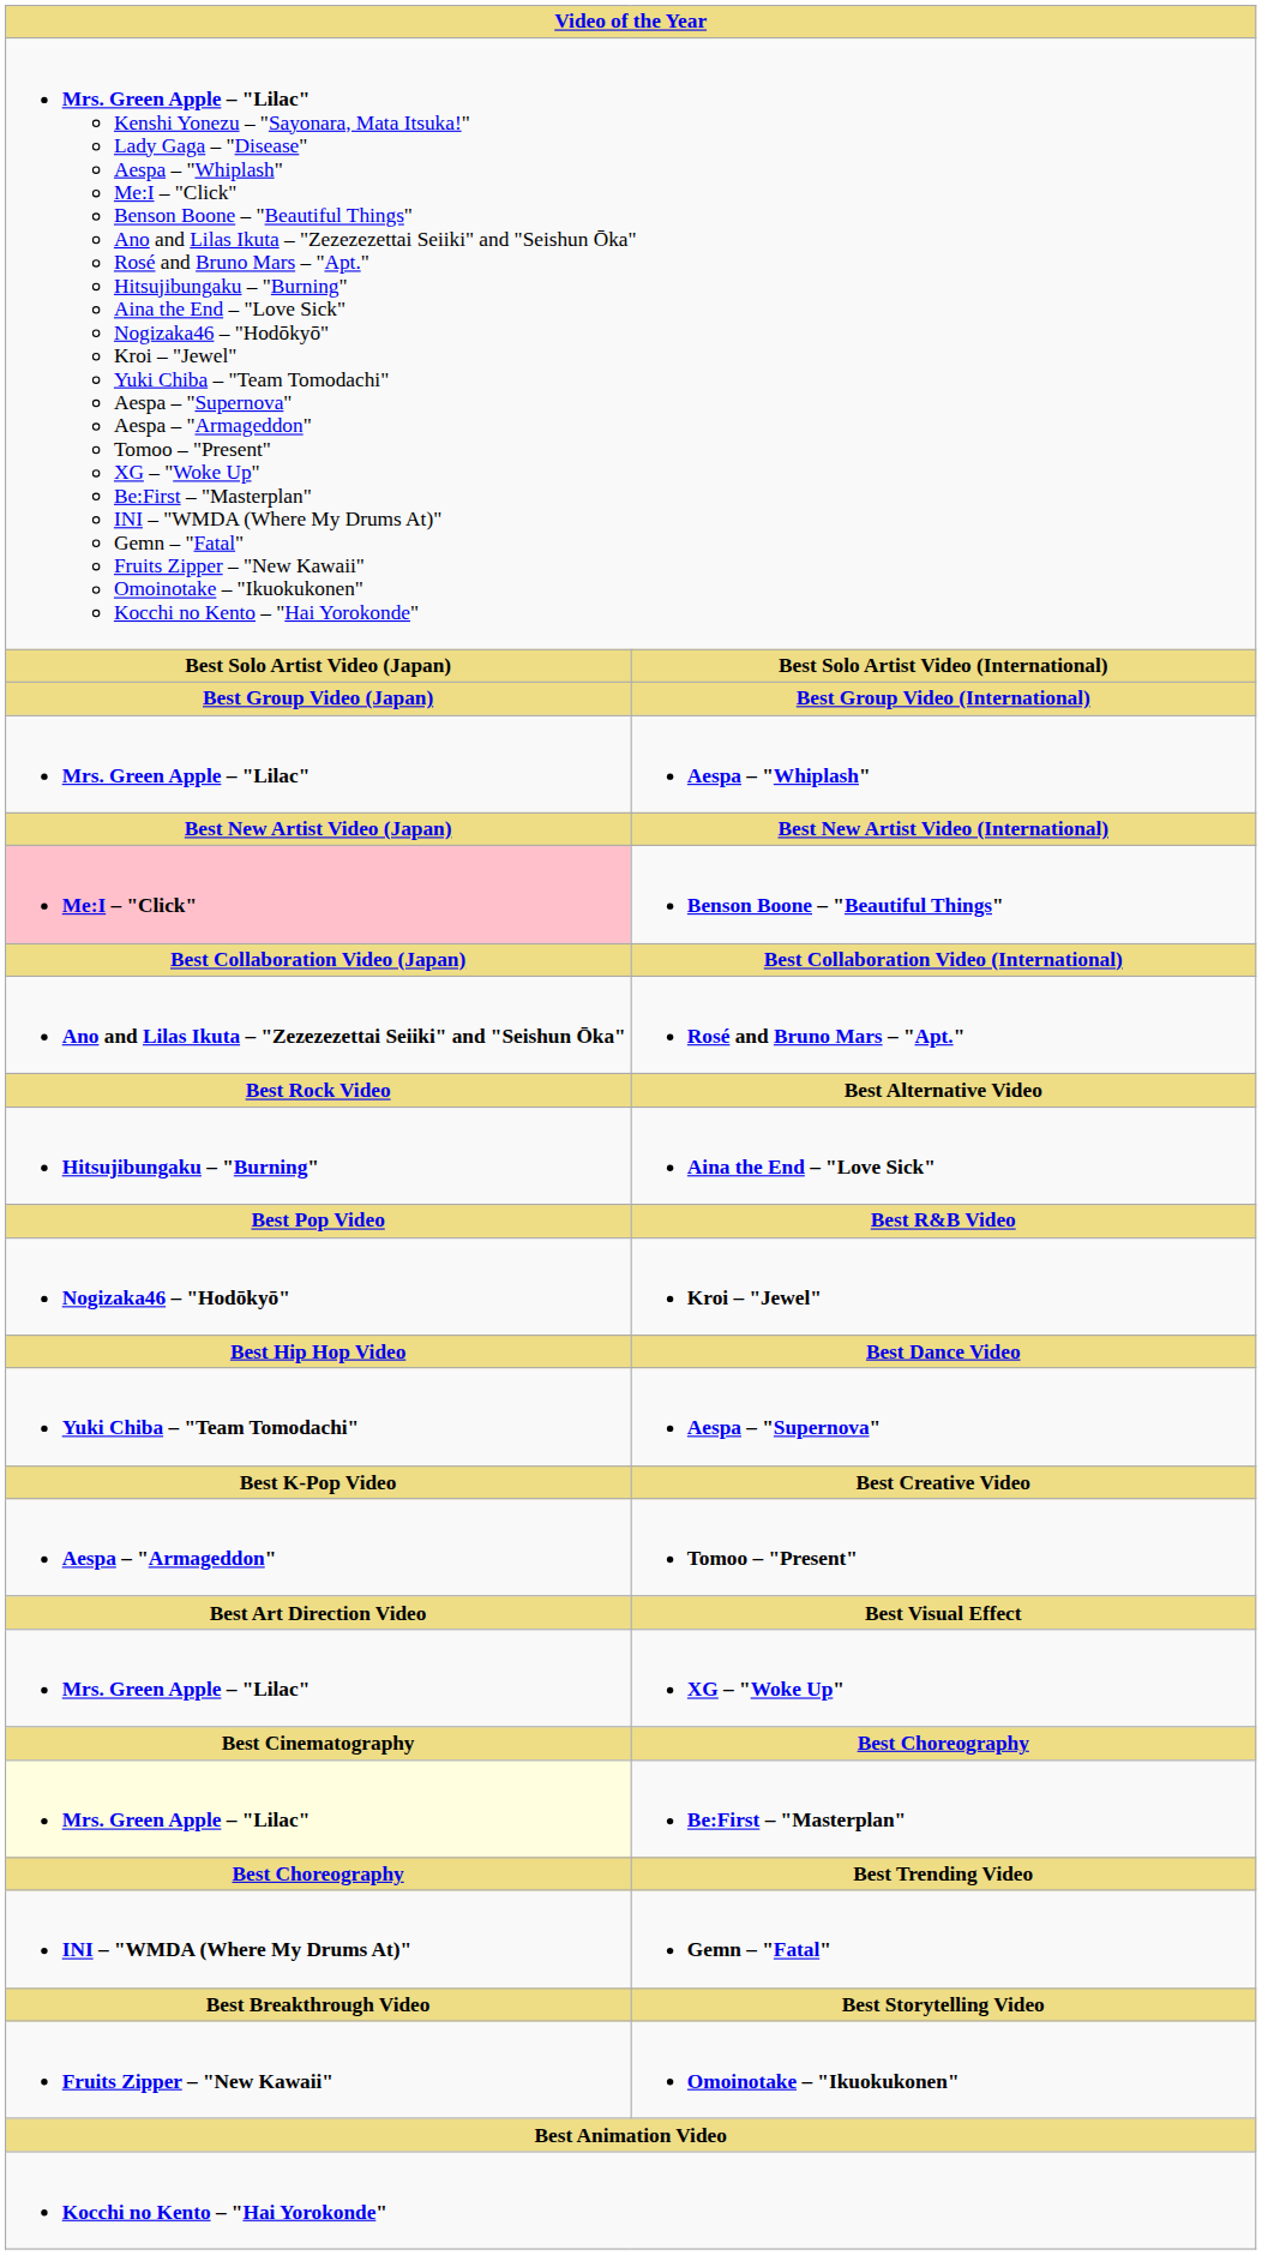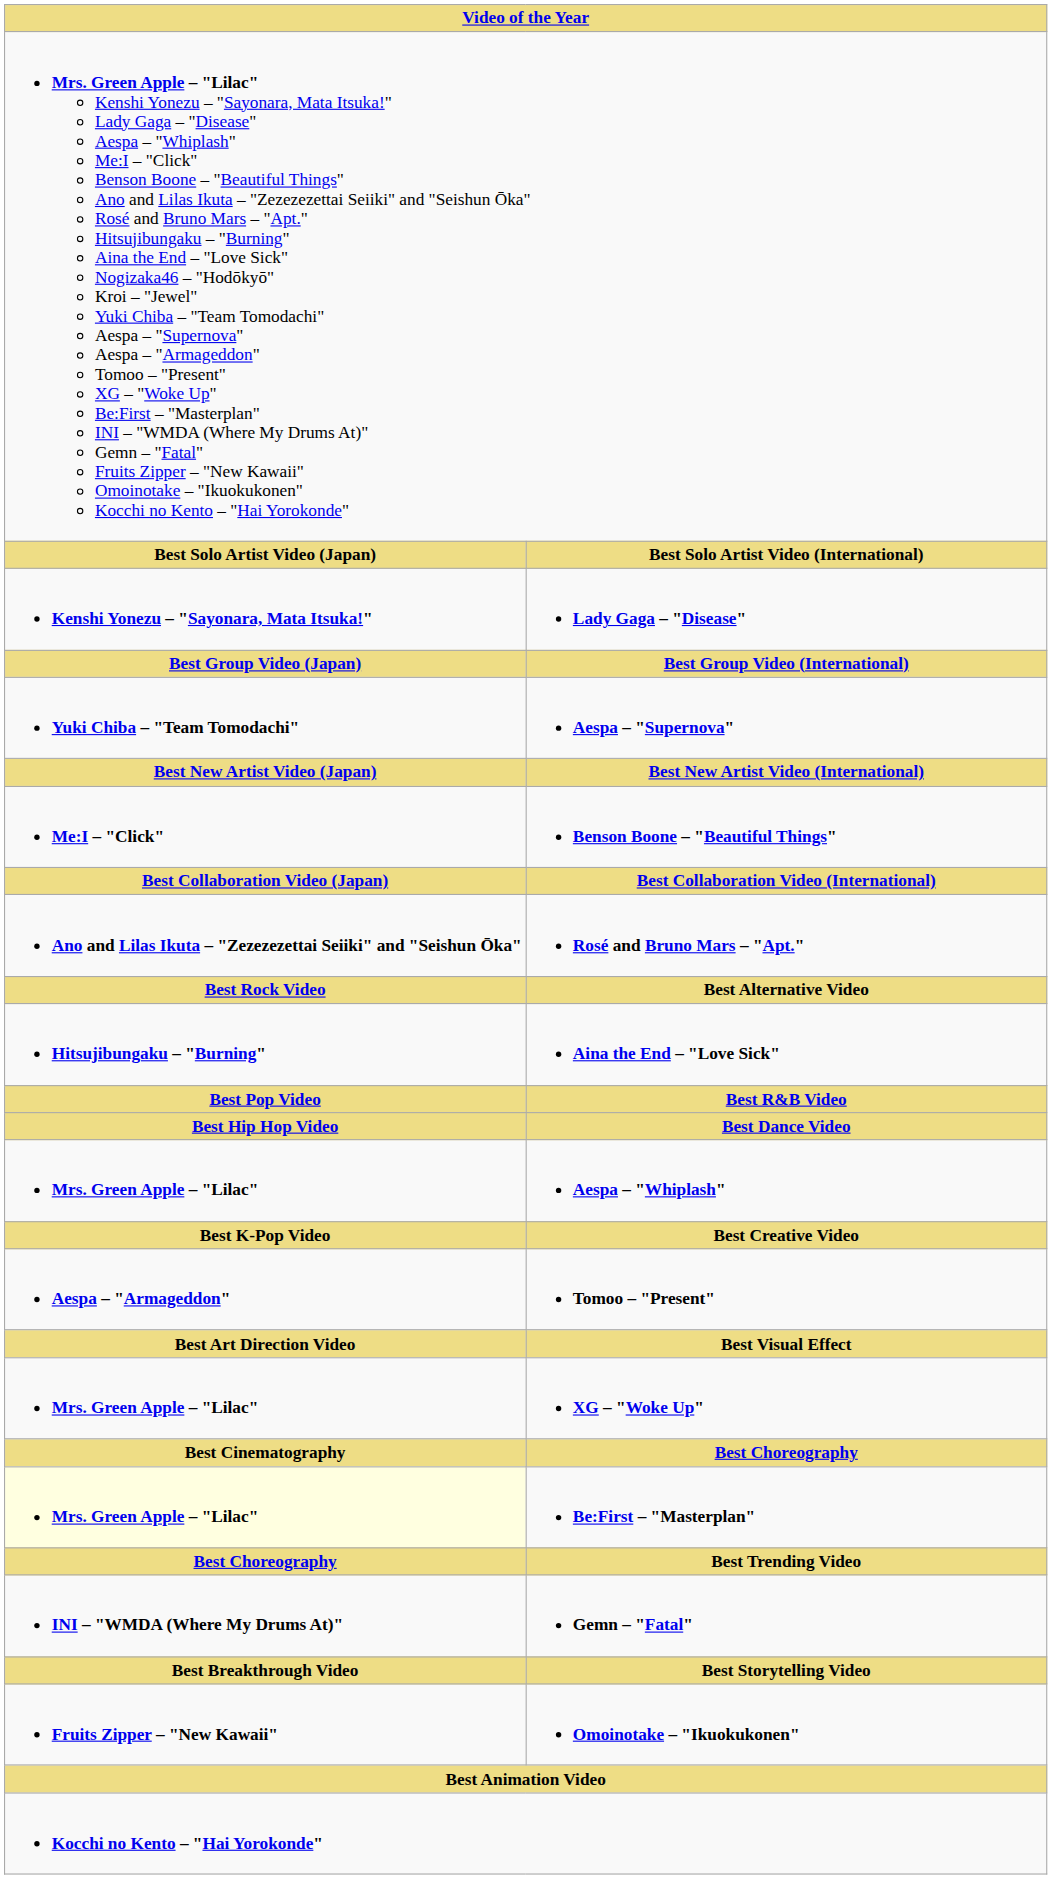 <table class="wikitable">
 <tr>
 <th scope="col" style="background:#EEDD85; width:100%" colspan="2"><a href='#'>Video of the Year</a></th>
 </tr>
 <tr>
 <td style="vertical-align:top" colspan="2"><br><ul><li><strong><a href='#'>Mrs. Green Apple</a> – "Lilac"</strong><ul><li><a href='#'>Kenshi Yonezu</a> – "<a href='#'>Sayonara, Mata Itsuka!</a>"</li><li><a href='#'>Lady Gaga</a> – "<a href='#'>Disease</a>"</li><li><a href='#'>Aespa</a> – "<a href='#'>Whiplash</a>"</li><li><a href='#'>Me:I</a> – "Click"</li><li><a href='#'>Benson Boone</a> – "<a href='#'>Beautiful Things</a>"</li><li><a href='#'>Ano</a> and <a href='#'>Lilas Ikuta</a> – "Zezezezettai Seiiki" and "Seishun Ōka"</li><li><a href='#'>Rosé</a> and <a href='#'>Bruno Mars</a> – "<a href='#'>Apt.</a>"</li><li><a href='#'>Hitsujibungaku</a> – "<a href='#'>Burning</a>"</li><li><a href='#'>Aina the End</a> – "Love Sick"</li><li><a href='#'>Nogizaka46</a> – "Hodōkyō"</li><li>Kroi – "Jewel"</li><li><a href='#'>Yuki Chiba</a> – "Team Tomodachi"</li><li>Aespa – "<a href='#'>Supernova</a>"</li><li>Aespa – "<a href='#'>Armageddon</a>"</li><li>Tomoo – "Present"</li><li><a href='#'>XG</a> – "<a href='#'>Woke Up</a>"</li><li><a href='#'>Be:First</a> – "Masterplan"</li><li><a href='#'>INI</a> – "WMDA (Where My Drums At)"</li><li>Gemn – "<a href='#'>Fatal</a>"</li><li><a href='#'>Fruits Zipper</a> – "New Kawaii"</li><li><a href='#'>Omoinotake</a> – "Ikuokukonen"</li><li><a href='#'>Kocchi no Kento</a> – "<a href='#'>Hai Yorokonde</a>"</li></ul></li></ul></td>
 </tr>
 <tr>
 <th scope="col" style="background:#EEDD85; width:50%">Best Solo Artist Video (Japan)</th>
 <th scope="col" style="background:#EEDD85; width:50%">Best Solo Artist Video (International)</th>
 </tr>
 <tr>
+<td style="vertical-align:top"><br><ul><li><strong><a href='#'>Kenshi Yonezu</a> – "<a href='#'>Sayonara, Mata Itsuka!</a>"</strong></li></ul></td>
+<td style="vertical-align:top"><br><ul><li><strong><a href='#'>Lady Gaga</a> – "<a href='#'>Disease</a>"</strong></li></ul></td>
+</tr>
+<tr>
 <th scope="col" style="background:#EEDD85; width:50%"><a href='#'>Best Group Video (Japan)</a></th>
 <th scope="col" style="background:#EEDD85; width:50%"><a href='#'>Best Group Video (International)</a></th>
 </tr>
 <tr>
-<td style="vertical-align:top"><br><ul><li><strong><a href='#'>Mrs. Green Apple</a> – "Lilac"</strong></li></ul></td>
-<td style="vertical-align:top"><br><ul><li><strong><a href='#'>Aespa</a> – "<a href='#'>Whiplash</a>"</strong></li></ul></td>
+<td style="vertical-align:top"><br><ul><li><strong><a href='#'>Yuki Chiba</a> – "Team Tomodachi"</strong></li></ul></td>
+<td style="vertical-align:top"><br><ul><li><strong><a href='#'>Aespa</a> – "<a href='#'>Supernova</a>"</strong></li></ul></td>
 </tr>
 <tr>
 <th scope="col" style="background:#EEDD85; width:50%"><a href='#'>Best New Artist Video (Japan)</a></th>
 <th scope="col" style="background:#EEDD85; width:50%"><a href='#'>Best New Artist Video (International)</a></th>
 </tr>
 <tr>
-<td style="background: pink; vertical-align:top"><br><ul><li><strong><a href='#'>Me:I</a> – "Click"</strong></li></ul></td>
+<td style="vertical-align:top"><br><ul><li><strong><a href='#'>Me:I</a> – "Click"</strong></li></ul></td>
 <td style="vertical-align:top"><br><ul><li><strong><a href='#'>Benson Boone</a> – "<a href='#'>Beautiful Things</a>"</strong></li></ul></td>
 </tr>
 <tr>
 <th scope="col" style="background:#EEDD85; width:50%"><a href='#'>Best Collaboration Video (Japan)</a></th>
 <th scope="col" style="background:#EEDD85; width:50%"><a href='#'>Best Collaboration Video (International)</a></th>
 </tr>
 <tr>
 <td style="vertical-align:top"><br><ul><li><strong><a href='#'>Ano</a> and <a href='#'>Lilas Ikuta</a> – "Zezezezettai Seiiki" and "Seishun Ōka"</strong></li></ul></td>
 <td style="vertical-align:top"><br><ul><li><strong><a href='#'>Rosé</a> and <a href='#'>Bruno Mars</a> – "<a href='#'>Apt.</a>"</strong></li></ul></td>
 </tr>
 <tr>
 <th scope="col" style="background:#EEDD85; width:50%"><a href='#'>Best Rock Video</a></th>
 <th scope="col" style="background:#EEDD85; width:50%">Best Alternative Video</th>
 </tr>
 <tr>
 <td style="vertical-align:top"><br><ul><li><strong><a href='#'>Hitsujibungaku</a> – "<a href='#'>Burning</a>"</strong></li></ul></td>
 <td style="vertical-align:top"><br><ul><li><strong><a href='#'>Aina the End</a> – "Love Sick"</strong></li></ul></td>
 </tr>
 <tr>
 <th scope="col" style="background:#EEDD85; width:50%"><a href='#'>Best Pop Video</a></th>
 <th scope="col" style="background:#EEDD85; width:50%"><a href='#'>Best R&B Video</a></th>
 </tr>
 <tr>
-<td style="vertical-align:top"><br><ul><li><strong><a href='#'>Nogizaka46</a> – "Hodōkyō"</strong></li></ul></td>
-<td style="vertical-align:top"><br><ul><li><strong>Kroi – "Jewel"</strong></li></ul></td>
-</tr>
-<tr>
 <th scope="col" style="background:#EEDD85; width:50%"><a href='#'>Best Hip Hop Video</a></th>
 <th scope="col" style="background:#EEDD85; width:50%"><a href='#'>Best Dance Video</a></th>
 </tr>
 <tr>
-<td style="vertical-align:top"><br><ul><li><strong><a href='#'>Yuki Chiba</a> – "Team Tomodachi"</strong></li></ul></td>
-<td style="vertical-align:top"><br><ul><li><strong><a href='#'>Aespa</a> – "<a href='#'>Supernova</a>"</strong></li></ul></td>
+<td style="vertical-align:top"><br><ul><li><strong><a href='#'>Mrs. Green Apple</a> – "Lilac"</strong></li></ul></td>
+<td style="vertical-align:top"><br><ul><li><strong><a href='#'>Aespa</a> – "<a href='#'>Whiplash</a>"</strong></li></ul></td>
 </tr>
 <tr>
 <th scope="col" style="background:#EEDD85; width:50%">Best K-Pop Video</th>
 <th scope="col" style="background:#EEDD85; width:50%">Best Creative Video</th>
 </tr>
 <tr>
 <td style="vertical-align:top"><br><ul><li><strong><a href='#'>Aespa</a> – "<a href='#'>Armageddon</a>"</strong></li></ul></td>
 <td style="vertical-align:top"><br><ul><li><strong>Tomoo – "Present"</strong></li></ul></td>
 </tr>
 <tr>
 <th scope="col" style="background:#EEDD85; width:50%">Best Art Direction Video</th>
 <th scope="col" style="background:#EEDD85; width:50%">Best Visual Effect</th>
 </tr>
 <tr>
 <td style="vertical-align:top"><br><ul><li><strong><a href='#'>Mrs. Green Apple</a> – "Lilac"</strong></li></ul></td>
 <td style="vertical-align:top"><br><ul><li><strong><a href='#'>XG</a> – "<a href='#'>Woke Up</a>"</strong></li></ul></td>
 </tr>
 <tr>
 <th scope="col" style="background:#EEDD85; width:50%">Best Cinematography</th>
 <th scope="col" style="background:#EEDD85; width:50%"><a href='#'>Best Choreography</a></th>
 </tr>
 <tr>
 <td style="background: lightyellow; vertical-align:top"><br><ul><li><strong><a href='#'>Mrs. Green Apple</a> – "Lilac"</strong></li></ul></td>
 <td style="vertical-align:top"><br><ul><li><strong><a href='#'>Be:First</a> – "Masterplan"</strong></li></ul></td>
 </tr>
 <tr>
 <th scope="col" style="background:#EEDD85; width:50%"><a href='#'>Best Choreography</a></th>
 <th scope="col" style="background:#EEDD85; width:50%">Best Trending Video</th>
 </tr>
 <tr>
 <td style="vertical-align:top"><br><ul><li><strong><a href='#'>INI</a> – "WMDA (Where My Drums At)"</strong></li></ul></td>
 <td style="vertical-align:top"><br><ul><li><strong>Gemn – "<a href='#'>Fatal</a>"</strong></li></ul></td>
 </tr>
 <tr>
 <th scope="col" style="background:#EEDD85; width:50%">Best Breakthrough Video</th>
 <th scope="col" style="background:#EEDD85; width:50%">Best Storytelling Video</th>
 </tr>
 <tr>
 <td style="vertical-align:top"><br><ul><li><strong><a href='#'>Fruits Zipper</a> – "New Kawaii"</strong></li></ul></td>
 <td style="vertical-align:top"><br><ul><li><strong><a href='#'>Omoinotake</a> – "Ikuokukonen"</strong></li></ul></td>
 </tr>
 <tr>
 <th scope="col" style="background:#EEDD85; width:100%" colspan="2">Best Animation Video</th>
 </tr>
 <tr>
 <td style="vertical-align:top" colspan="2"><br><ul><li><strong><a href='#'>Kocchi no Kento</a> – "<a href='#'>Hai Yorokonde</a>"</strong></li></ul></td>
 </tr>
 </table>
